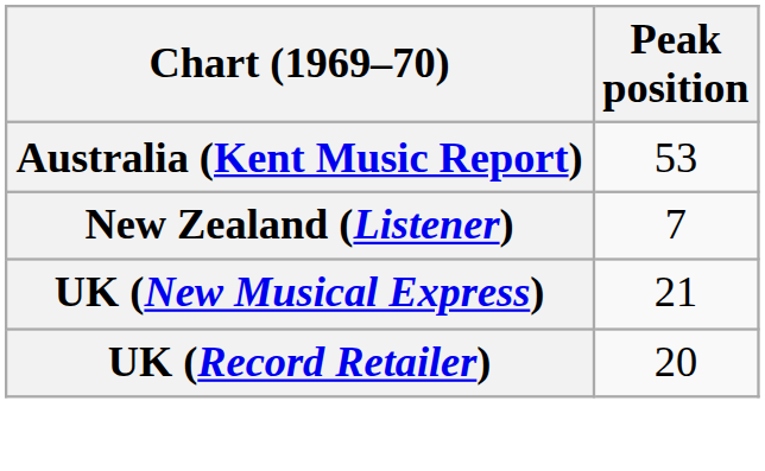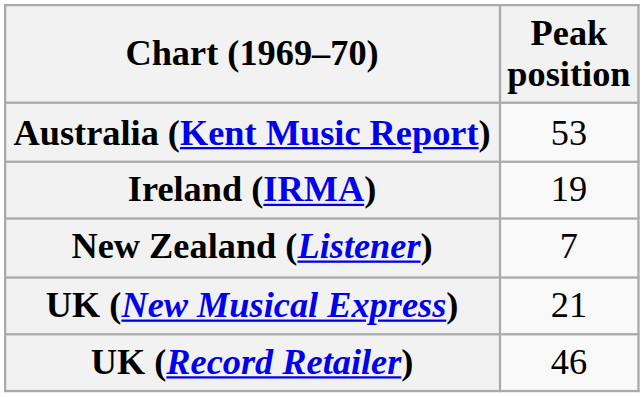 <table class="wikitable sortable plainrowheaders" style="text-align:center">
 <tr>
 <th>Chart (1969–70)</th>
 <th>Peak<br>position</th>
 </tr>
 <tr>
 <th scope="row">Australia (<a href='#'>Kent Music Report</a>)</th>
 <td style="text-align:center;">53</td>
+</tr>
+<tr>
+<th scope="row">Ireland (<a href='#'>IRMA</a>)</th>
+<td style="text-align:center;">19</td>
 </tr>
 <tr>
 <th scope="row">New Zealand (<em><a href='#'>Listener</a></em>)</th>
 <td style="text-align:center;">7</td>
 </tr>
 <tr>
 <th scope="row">UK (<em><a href='#'>New Musical Express</a></em>)</th>
 <td style="text-align:center;">21</td>
 </tr>
 <tr>
 <th scope="row">UK (<em><a href='#'>Record Retailer</a></em>)</th>
-<td style="text-align:center;">20</td>
+<td style="text-align:center;">46</td>
 </tr>
 </table>
